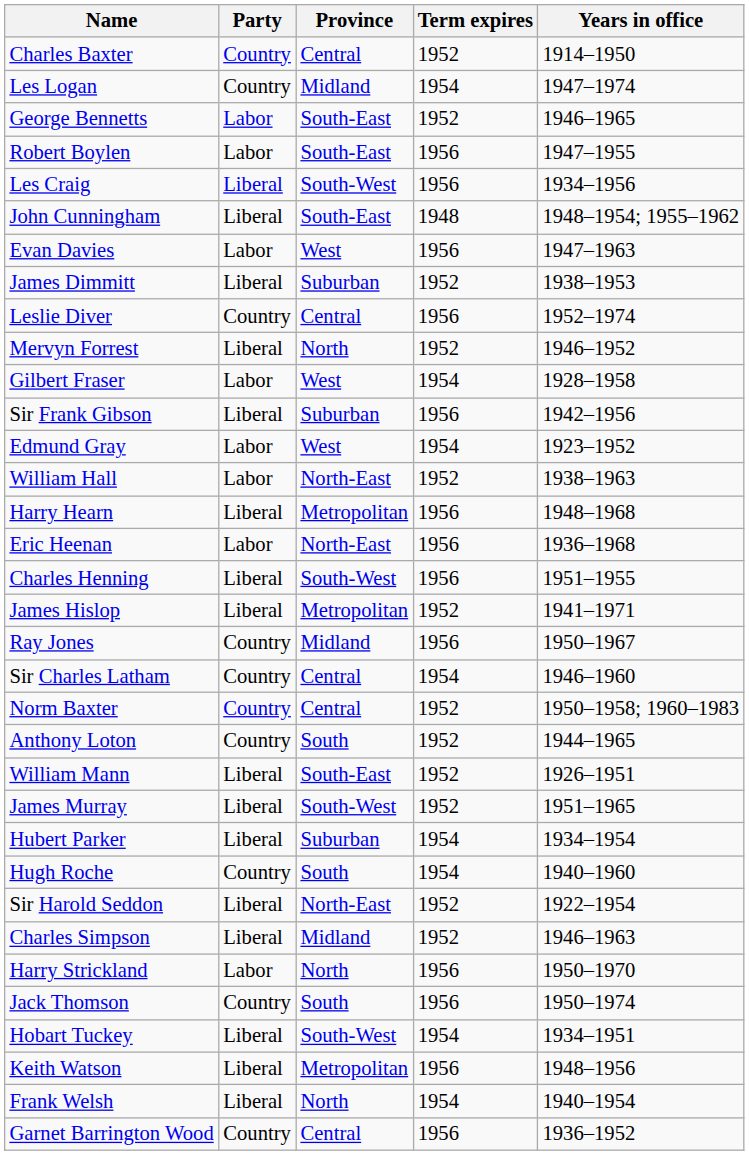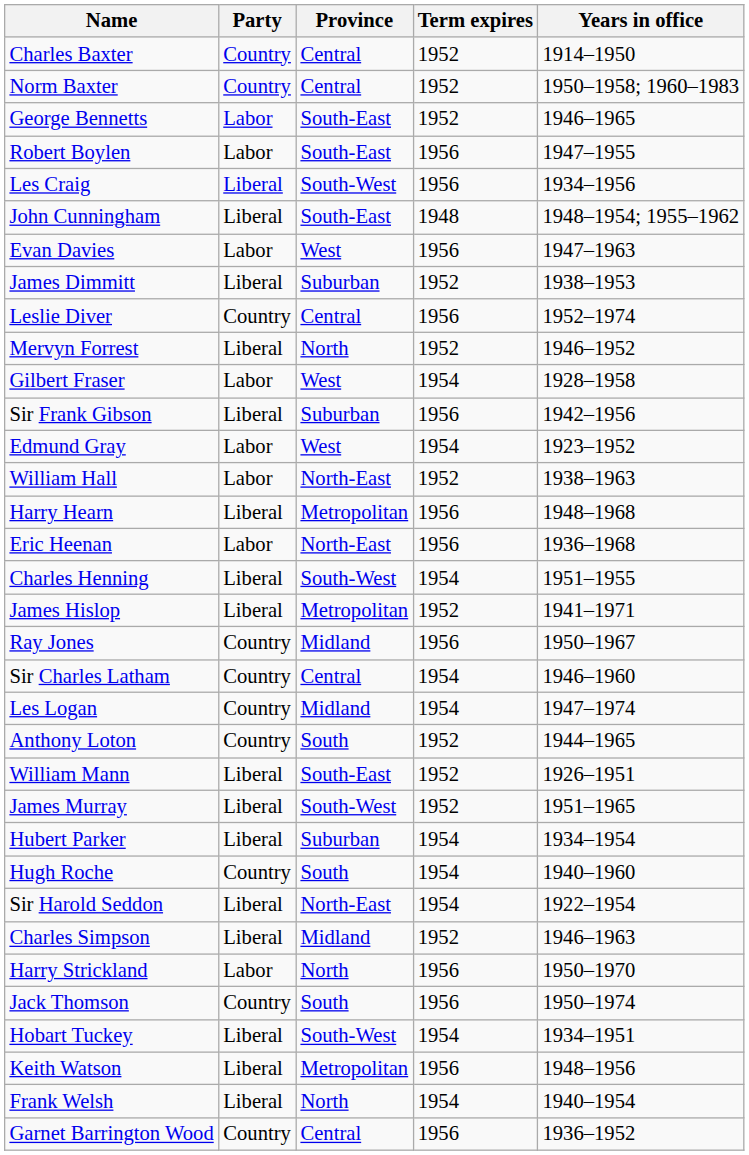 <table class="wikitable sortable">
 <tr>
 <th><strong>Name</strong></th>
 <th><strong>Party</strong></th>
 <th><strong>Province</strong></th>
 <th><strong>Term expires</strong></th>
 <th><strong>Years in office</strong></th>
 </tr>
 <tr>
 <td><a href='#'>Charles Baxter</a></td>
 <td><a href='#'>Country</a></td>
 <td><a href='#'>Central</a></td>
 <td>1952</td>
 <td>1914–1950</td>
 </tr>
 <tr>
-<td><a href='#'>Les Logan</a></td>
-<td>Country</td>
-<td><a href='#'>Midland</a></td>
-<td>1954</td>
-<td>1947–1974</td>
+<td><a href='#'>Norm Baxter</a></td>
+<td><a href='#'>Country</a></td>
+<td><a href='#'>Central</a></td>
+<td>1952</td>
+<td>1950–1958; 1960–1983</td>
 </tr>
 <tr>
 <td><a href='#'>George Bennetts</a></td>
 <td><a href='#'>Labor</a></td>
 <td><a href='#'>South-East</a></td>
 <td>1952</td>
 <td>1946–1965</td>
 </tr>
 <tr>
 <td><a href='#'>Robert Boylen</a></td>
 <td>Labor</td>
 <td><a href='#'>South-East</a></td>
 <td>1956</td>
 <td>1947–1955</td>
 </tr>
 <tr>
 <td><a href='#'>Les Craig</a></td>
 <td><a href='#'>Liberal</a></td>
 <td><a href='#'>South-West</a></td>
 <td>1956</td>
 <td>1934–1956</td>
 </tr>
 <tr>
 <td><a href='#'>John Cunningham</a></td>
 <td>Liberal</td>
 <td><a href='#'>South-East</a></td>
 <td>1948</td>
 <td>1948–1954; 1955–1962</td>
 </tr>
 <tr>
 <td><a href='#'>Evan Davies</a></td>
 <td>Labor</td>
 <td><a href='#'>West</a></td>
 <td>1956</td>
 <td>1947–1963</td>
 </tr>
 <tr>
 <td><a href='#'>James Dimmitt</a></td>
 <td>Liberal</td>
 <td><a href='#'>Suburban</a></td>
 <td>1952</td>
 <td>1938–1953</td>
 </tr>
 <tr>
 <td><a href='#'>Leslie Diver</a></td>
 <td>Country</td>
 <td><a href='#'>Central</a></td>
 <td>1956</td>
 <td>1952–1974</td>
 </tr>
 <tr>
 <td><a href='#'>Mervyn Forrest</a></td>
 <td>Liberal</td>
 <td><a href='#'>North</a></td>
 <td>1952</td>
 <td>1946–1952</td>
 </tr>
 <tr>
 <td><a href='#'>Gilbert Fraser</a></td>
 <td>Labor</td>
 <td><a href='#'>West</a></td>
 <td>1954</td>
 <td>1928–1958</td>
 </tr>
 <tr>
 <td>Sir <a href='#'>Frank Gibson</a></td>
 <td>Liberal</td>
 <td><a href='#'>Suburban</a></td>
 <td>1956</td>
 <td>1942–1956</td>
 </tr>
 <tr>
 <td><a href='#'>Edmund Gray</a></td>
 <td>Labor</td>
 <td><a href='#'>West</a></td>
 <td>1954</td>
 <td>1923–1952</td>
 </tr>
 <tr>
 <td><a href='#'>William Hall</a></td>
 <td>Labor</td>
 <td><a href='#'>North-East</a></td>
 <td>1952</td>
 <td>1938–1963</td>
 </tr>
 <tr>
 <td><a href='#'>Harry Hearn</a></td>
 <td>Liberal</td>
 <td><a href='#'>Metropolitan</a></td>
 <td>1956</td>
 <td>1948–1968</td>
 </tr>
 <tr>
 <td><a href='#'>Eric Heenan</a></td>
 <td>Labor</td>
 <td><a href='#'>North-East</a></td>
 <td>1956</td>
 <td>1936–1968</td>
 </tr>
 <tr>
 <td><a href='#'>Charles Henning</a></td>
 <td>Liberal</td>
 <td><a href='#'>South-West</a></td>
-<td>1956</td>
+<td>1954</td>
 <td>1951–1955</td>
 </tr>
 <tr>
 <td><a href='#'>James Hislop</a></td>
 <td>Liberal</td>
 <td><a href='#'>Metropolitan</a></td>
 <td>1952</td>
 <td>1941–1971</td>
 </tr>
 <tr>
 <td><a href='#'>Ray Jones</a></td>
 <td>Country</td>
 <td><a href='#'>Midland</a></td>
 <td>1956</td>
 <td>1950–1967</td>
 </tr>
 <tr>
 <td>Sir <a href='#'>Charles Latham</a></td>
 <td>Country</td>
 <td><a href='#'>Central</a></td>
 <td>1954</td>
 <td>1946–1960</td>
 </tr>
 <tr>
-<td><a href='#'>Norm Baxter</a></td>
-<td><a href='#'>Country</a></td>
-<td><a href='#'>Central</a></td>
-<td>1952</td>
-<td>1950–1958; 1960–1983</td>
+<td><a href='#'>Les Logan</a></td>
+<td>Country</td>
+<td><a href='#'>Midland</a></td>
+<td>1954</td>
+<td>1947–1974</td>
 </tr>
 <tr>
 <td><a href='#'>Anthony Loton</a></td>
 <td>Country</td>
 <td><a href='#'>South</a></td>
 <td>1952</td>
 <td>1944–1965</td>
 </tr>
 <tr>
 <td><a href='#'>William Mann</a></td>
 <td>Liberal</td>
 <td><a href='#'>South-East</a></td>
 <td>1952</td>
 <td>1926–1951</td>
 </tr>
 <tr>
 <td><a href='#'>James Murray</a></td>
 <td>Liberal</td>
 <td><a href='#'>South-West</a></td>
 <td>1952</td>
 <td>1951–1965</td>
 </tr>
 <tr>
 <td><a href='#'>Hubert Parker</a></td>
 <td>Liberal</td>
 <td><a href='#'>Suburban</a></td>
 <td>1954</td>
 <td>1934–1954</td>
 </tr>
 <tr>
 <td><a href='#'>Hugh Roche</a></td>
 <td>Country</td>
 <td><a href='#'>South</a></td>
 <td>1954</td>
 <td>1940–1960</td>
 </tr>
 <tr>
 <td>Sir <a href='#'>Harold Seddon</a></td>
 <td>Liberal</td>
 <td><a href='#'>North-East</a></td>
-<td>1952</td>
+<td>1954</td>
 <td>1922–1954</td>
 </tr>
 <tr>
 <td><a href='#'>Charles Simpson</a></td>
 <td>Liberal</td>
 <td><a href='#'>Midland</a></td>
 <td>1952</td>
 <td>1946–1963</td>
 </tr>
 <tr>
 <td><a href='#'>Harry Strickland</a></td>
 <td>Labor</td>
 <td><a href='#'>North</a></td>
 <td>1956</td>
 <td>1950–1970</td>
 </tr>
 <tr>
 <td><a href='#'>Jack Thomson</a></td>
 <td>Country</td>
 <td><a href='#'>South</a></td>
 <td>1956</td>
 <td>1950–1974</td>
 </tr>
 <tr>
 <td><a href='#'>Hobart Tuckey</a></td>
 <td>Liberal</td>
 <td><a href='#'>South-West</a></td>
 <td>1954</td>
 <td>1934–1951</td>
 </tr>
 <tr>
 <td><a href='#'>Keith Watson</a></td>
 <td>Liberal</td>
 <td><a href='#'>Metropolitan</a></td>
 <td>1956</td>
 <td>1948–1956</td>
 </tr>
 <tr>
 <td><a href='#'>Frank Welsh</a></td>
 <td>Liberal</td>
 <td><a href='#'>North</a></td>
 <td>1954</td>
 <td>1940–1954</td>
 </tr>
 <tr>
 <td><a href='#'>Garnet Barrington Wood</a></td>
 <td>Country</td>
 <td><a href='#'>Central</a></td>
 <td>1956</td>
 <td>1936–1952</td>
 </tr>
 </table>
